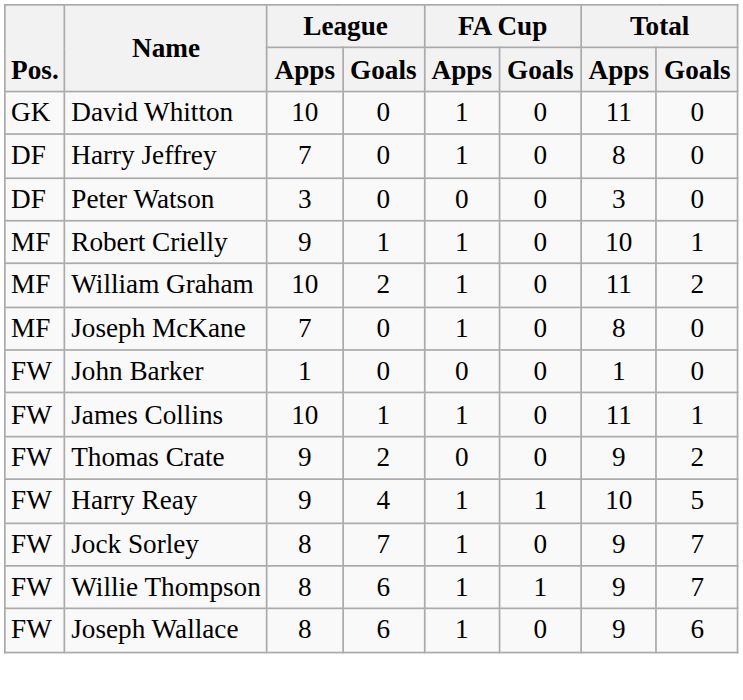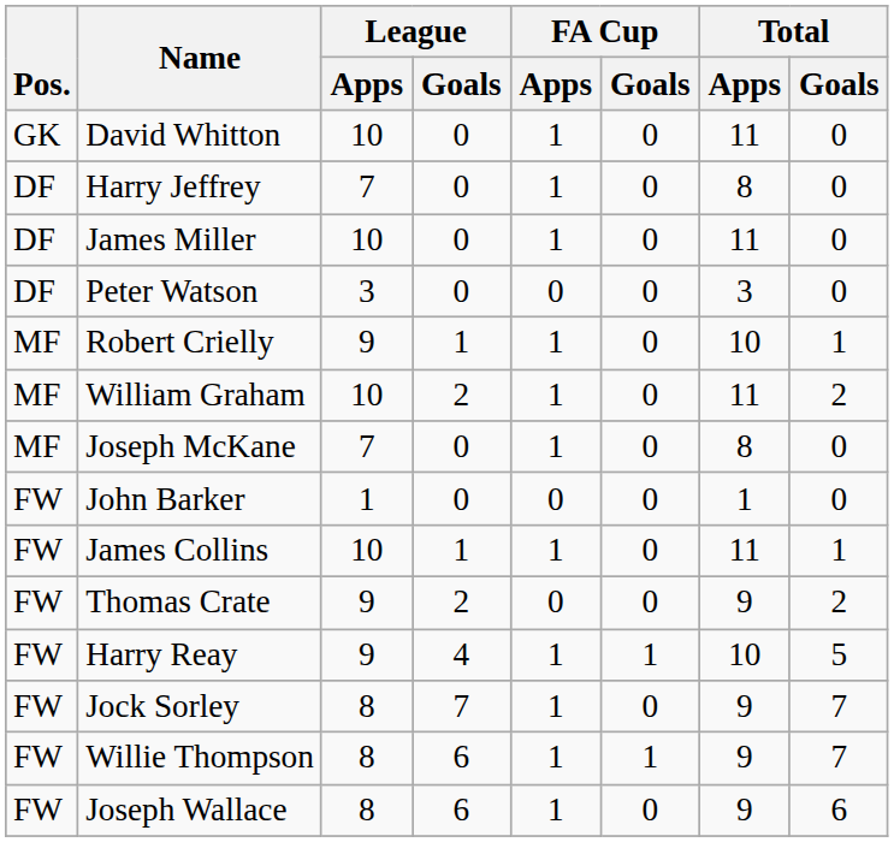 <table class="wikitable" style="text-align:center">
 <tr>
 <th rowspan="2" valign="bottom">Pos.</th>
 <th rowspan="2">Name</th>
 <th colspan="2" width="85">League</th>
 <th colspan="2" width="85">FA Cup</th>
 <th colspan="2" width="85">Total</th>
 </tr>
 <tr>
 <th>Apps</th>
 <th>Goals</th>
 <th>Apps</th>
 <th>Goals</th>
 <th>Apps</th>
 <th>Goals</th>
 </tr>
 <tr>
 <td align="left">GK</td>
 <td align="left"> David Whitton</td>
 <td>10</td>
 <td>0</td>
 <td>1</td>
 <td>0</td>
 <td>11</td>
 <td>0</td>
 </tr>
 <tr>
 <td align="left">DF</td>
 <td align="left"> Harry Jeffrey</td>
 <td>7</td>
 <td>0</td>
 <td>1</td>
 <td>0</td>
 <td>8</td>
+<td>0</td>
+</tr>
+<tr>
+<td align="left">DF</td>
+<td align="left"> James Miller</td>
+<td>10</td>
+<td>0</td>
+<td>1</td>
+<td>0</td>
+<td>11</td>
 <td>0</td>
 </tr>
 <tr>
 <td align="left">DF</td>
 <td align="left"> Peter Watson</td>
 <td>3</td>
 <td>0</td>
 <td>0</td>
 <td>0</td>
 <td>3</td>
 <td>0</td>
 </tr>
 <tr>
 <td align="left">MF</td>
 <td align="left"> Robert Crielly</td>
 <td>9</td>
 <td>1</td>
 <td>1</td>
 <td>0</td>
 <td>10</td>
 <td>1</td>
 </tr>
 <tr>
 <td align="left">MF</td>
 <td align="left"> William Graham</td>
 <td>10</td>
 <td>2</td>
 <td>1</td>
 <td>0</td>
 <td>11</td>
 <td>2</td>
 </tr>
 <tr>
 <td align="left">MF</td>
 <td align="left"> Joseph McKane</td>
 <td>7</td>
 <td>0</td>
 <td>1</td>
 <td>0</td>
 <td>8</td>
 <td>0</td>
 </tr>
 <tr>
 <td align="left">FW</td>
 <td align="left"> John Barker</td>
 <td>1</td>
 <td>0</td>
 <td>0</td>
 <td>0</td>
 <td>1</td>
 <td>0</td>
 </tr>
 <tr>
 <td align="left">FW</td>
 <td align="left"> James Collins</td>
 <td>10</td>
 <td>1</td>
 <td>1</td>
 <td>0</td>
 <td>11</td>
 <td>1</td>
 </tr>
 <tr>
 <td align="left">FW</td>
 <td align="left"> Thomas Crate</td>
 <td>9</td>
 <td>2</td>
 <td>0</td>
 <td>0</td>
 <td>9</td>
 <td>2</td>
 </tr>
 <tr>
 <td align="left">FW</td>
 <td align="left"> Harry Reay</td>
 <td>9</td>
 <td>4</td>
 <td>1</td>
 <td>1</td>
 <td>10</td>
 <td>5</td>
 </tr>
 <tr>
 <td align="left">FW</td>
 <td align="left"> Jock Sorley</td>
 <td>8</td>
 <td>7</td>
 <td>1</td>
 <td>0</td>
 <td>9</td>
 <td>7</td>
 </tr>
 <tr>
 <td align="left">FW</td>
 <td align="left"> Willie Thompson</td>
 <td>8</td>
 <td>6</td>
 <td>1</td>
 <td>1</td>
 <td>9</td>
 <td>7</td>
 </tr>
 <tr>
 <td align="left">FW</td>
 <td align="left"> Joseph Wallace</td>
 <td>8</td>
 <td>6</td>
 <td>1</td>
 <td>0</td>
 <td>9</td>
 <td>6</td>
 </tr>
 </table>
